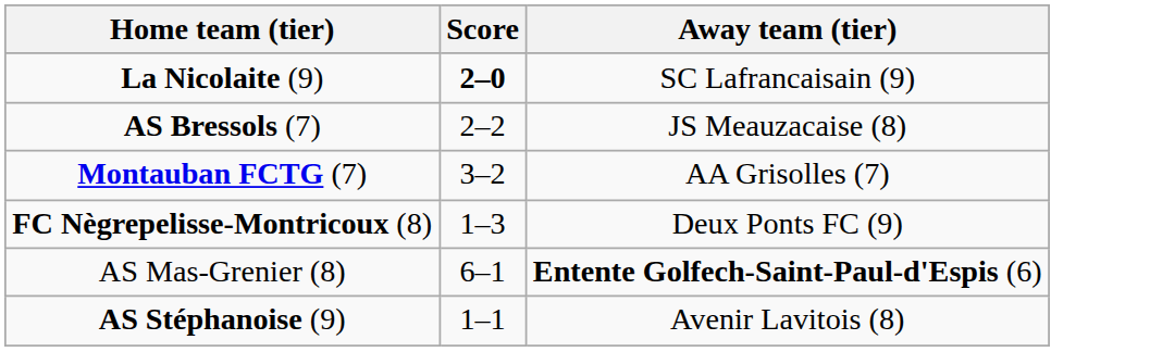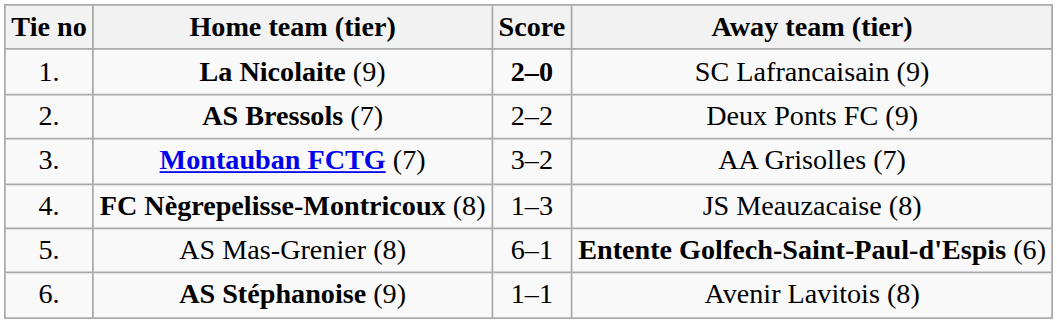 <table class="wikitable" style="text-align: center">
 <tr>
+<th>Tie no</th>
 <th>Home team (tier)</th>
 <th>Score</th>
 <th>Away team (tier)</th>
 </tr>
 <tr>
+<td>1.</td>
 <td><strong>La Nicolaite</strong> (9)</td>
 <td><strong>2–0</strong></td>
 <td>SC Lafrancaisain (9)</td>
 </tr>
 <tr>
+<td>2.</td>
 <td><strong>AS Bressols</strong> (7)</td>
 <td>2–2 </td>
-<td>JS Meauzacaise (8)</td>
+<td>Deux Ponts FC (9)</td>
 </tr>
 <tr>
+<td>3.</td>
 <td><strong><a href='#'>Montauban FCTG</a></strong> (7)</td>
 <td>3–2</td>
 <td>AA Grisolles (7)</td>
 </tr>
 <tr>
+<td>4.</td>
 <td><strong>FC Nègrepelisse-Montricoux</strong> (8)</td>
 <td>1–3</td>
-<td>Deux Ponts FC (9)</td>
+<td>JS Meauzacaise (8)</td>
 </tr>
 <tr>
+<td>5.</td>
 <td>AS Mas-Grenier (8)</td>
 <td>6–1</td>
 <td><strong>Entente Golfech-Saint-Paul-d'Espis</strong> (6)</td>
 </tr>
 <tr>
+<td>6.</td>
 <td><strong>AS Stéphanoise</strong> (9)</td>
 <td>1–1 </td>
 <td>Avenir Lavitois (8)</td>
 </tr>
 </table>
